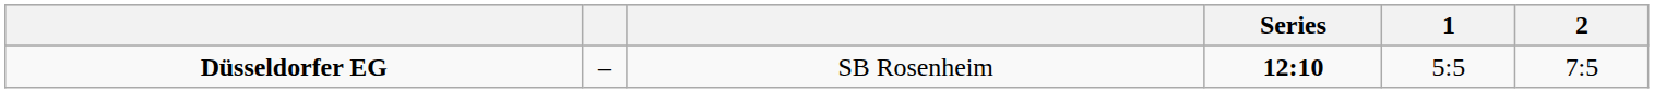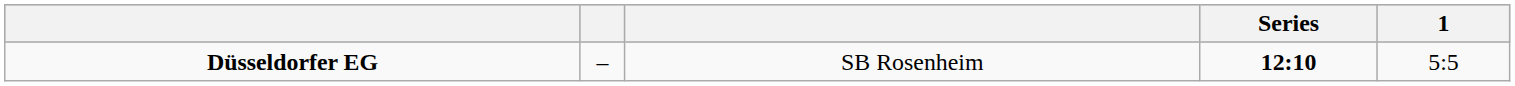 <table class="wikitable" width="80%">
 <tr style="background-color:#c0c0c0;">
 <th style="width:32.5%;"></th>
 <th style="width:2.5%;"></th>
 <th style="width:32.5%;"></th>
 <th style="width:10%;">Series</th>
 <th style="width:7.5%;">1</th>
-<th style="width:7.5%;">2</th>
 </tr>
 <tr align="center">
 <td><strong>Düsseldorfer EG</strong></td>
 <td>–</td>
 <td>SB Rosenheim</td>
 <td><strong>12:10</strong></td>
 <td>5:5</td>
-<td>7:5</td>
 </tr>
 </table>
